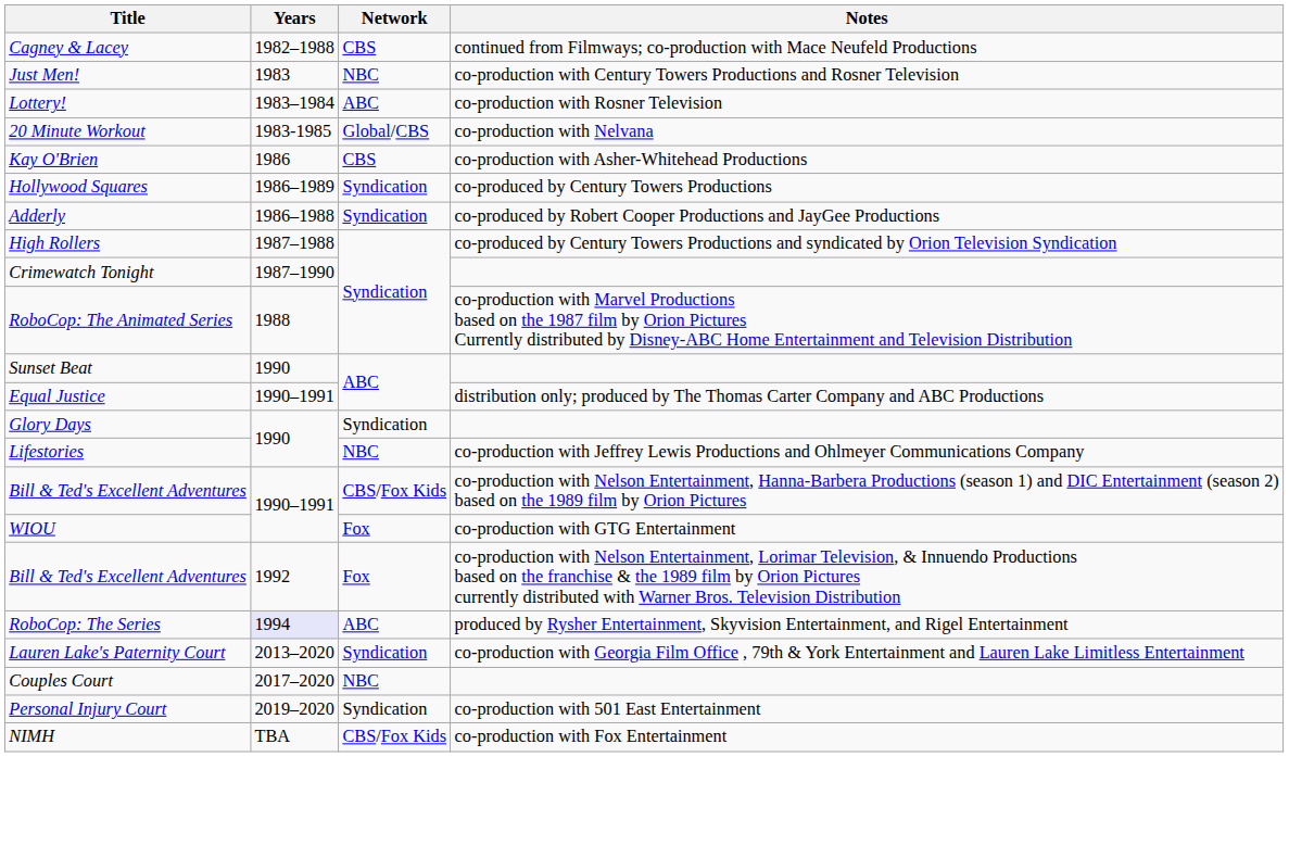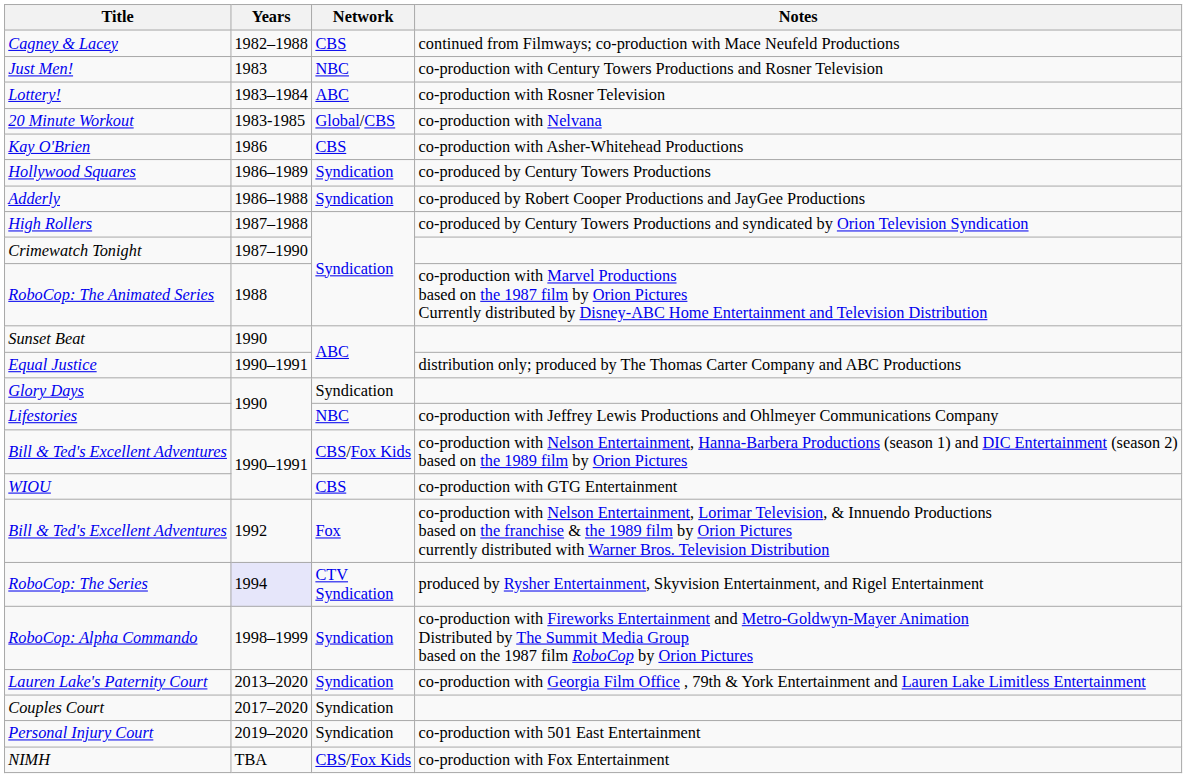 <table class="wikitable sortable">
 <tr>
 <th>Title</th>
 <th>Years</th>
 <th>Network</th>
 <th>Notes</th>
 </tr>
 <tr>
 <td><em><a href='#'>Cagney & Lacey</a></em></td>
 <td>1982–1988</td>
 <td><a href='#'>CBS</a></td>
 <td>continued from Filmways; co-production with Mace Neufeld Productions</td>
 </tr>
 <tr>
 <td><em><a href='#'>Just Men!</a></em></td>
 <td>1983</td>
 <td><a href='#'>NBC</a></td>
 <td>co-production with Century Towers Productions and Rosner Television</td>
 </tr>
 <tr>
 <td><em><a href='#'>Lottery!</a></em></td>
 <td>1983–1984</td>
 <td><a href='#'>ABC</a></td>
 <td>co-production with Rosner Television</td>
 </tr>
 <tr>
 <td><em><a href='#'>20 Minute Workout</a></em></td>
 <td>1983-1985</td>
 <td><a href='#'>Global</a>/<a href='#'>CBS</a></td>
 <td>co-production with <a href='#'>Nelvana</a></td>
 </tr>
 <tr>
 <td><em><a href='#'>Kay O'Brien</a></em></td>
 <td>1986</td>
 <td><a href='#'>CBS</a></td>
 <td>co-production with Asher-Whitehead Productions</td>
 </tr>
 <tr>
 <td><em><a href='#'>Hollywood Squares</a></em></td>
 <td>1986–1989</td>
 <td><a href='#'>Syndication</a></td>
 <td>co-produced by Century Towers Productions</td>
 </tr>
 <tr>
 <td><em><a href='#'>Adderly</a></em></td>
 <td>1986–1988</td>
 <td><a href='#'>Syndication</a></td>
 <td>co-produced by Robert Cooper Productions and JayGee Productions</td>
 </tr>
 <tr>
 <td><em><a href='#'>High Rollers</a></em></td>
 <td>1987–1988</td>
 <td rowspan="3"><a href='#'>Syndication</a></td>
 <td>co-produced by Century Towers Productions and syndicated by <a href='#'>Orion Television Syndication</a></td>
 </tr>
 <tr>
 <td><em>Crimewatch Tonight</em></td>
 <td>1987–1990</td>
 <td></td>
 </tr>
 <tr>
 <td><em><a href='#'>RoboCop: The Animated Series</a></em></td>
 <td>1988</td>
 <td>co-production with <a href='#'>Marvel Productions</a><br> based on <a href='#'>the 1987 film</a> by <a href='#'>Orion Pictures</a> <br>Currently distributed by <a href='#'>Disney-ABC Home Entertainment and Television Distribution</a></td>
 </tr>
 <tr>
 <td><em>Sunset Beat</em></td>
 <td>1990</td>
 <td rowspan="2"><a href='#'>ABC</a></td>
 <td></td>
 </tr>
 <tr>
 <td><em><a href='#'>Equal Justice</a></em></td>
 <td>1990–1991</td>
 <td>distribution only; produced by The Thomas Carter Company and ABC Productions</td>
 </tr>
 <tr>
 <td><em><a href='#'>Glory Days</a></em></td>
 <td rowspan="2">1990</td>
 <td>Syndication</td>
 <td></td>
 </tr>
 <tr>
 <td><em><a href='#'>Lifestories</a></em></td>
 <td><a href='#'>NBC</a></td>
 <td>co-production with Jeffrey Lewis Productions and Ohlmeyer Communications Company</td>
 </tr>
 <tr>
 <td><em><a href='#'>Bill & Ted's Excellent Adventures</a></em></td>
 <td rowspan="2">1990–1991</td>
 <td><a href='#'>CBS</a>/<a href='#'>Fox Kids</a></td>
 <td>co-production with <a href='#'>Nelson Entertainment</a>, <a href='#'>Hanna-Barbera Productions</a> (season 1) and <a href='#'>DIC Entertainment</a> (season 2) <br> based on <a href='#'>the 1989 film</a> by <a href='#'>Orion Pictures</a></td>
 </tr>
 <tr>
 <td><em><a href='#'>WIOU</a></em></td>
-<td><a href='#'>Fox</a></td>
+<td><a href='#'>CBS</a></td>
 <td>co-production with GTG Entertainment</td>
 </tr>
 <tr>
 <td><em><a href='#'>Bill & Ted's Excellent Adventures</a></em></td>
 <td>1992</td>
 <td><a href='#'>Fox</a></td>
 <td>co-production with <a href='#'>Nelson Entertainment</a>, <a href='#'>Lorimar Television</a>, & Innuendo Productions <br> based on <a href='#'>the franchise</a> & <a href='#'>the 1989 film</a> by <a href='#'>Orion Pictures</a> <br> currently distributed with <a href='#'>Warner Bros. Television Distribution</a></td>
 </tr>
 <tr>
 <td><em><a href='#'>RoboCop: The Series</a></em></td>
 <td style="background: lavender;">1994</td>
-<td><a href='#'>ABC</a></td>
+<td><a href='#'>CTV</a><br><a href='#'>Syndication</a></td>
 <td>produced by <a href='#'>Rysher Entertainment</a>, Skyvision Entertainment, and Rigel Entertainment</td>
+</tr>
+<tr>
+<td><em><a href='#'>RoboCop: Alpha Commando</a></em></td>
+<td>1998–1999</td>
+<td><a href='#'>Syndication</a></td>
+<td>co-production with <a href='#'>Fireworks Entertainment</a> and <a href='#'>Metro-Goldwyn-Mayer Animation</a> <br> Distributed by <a href='#'>The Summit Media Group</a> <br>based on the 1987 film <em><a href='#'>RoboCop</a></em> by <a href='#'>Orion Pictures</a></td>
 </tr>
 <tr>
 <td><em><a href='#'>Lauren Lake's Paternity Court</a></em></td>
 <td>2013–2020</td>
 <td><a href='#'>Syndication</a></td>
 <td>co-production with <a href='#'>Georgia Film Office</a> , 79th & York Entertainment and <a href='#'>Lauren Lake Limitless Entertainment</a> </td>
 </tr>
 <tr>
 <td><em>Couples Court</em></td>
 <td>2017–2020</td>
-<td><a href='#'>NBC</a></td>
+<td>Syndication</td>
 <td></td>
 </tr>
 <tr>
 <td><em><a href='#'>Personal Injury Court</a></em></td>
 <td>2019–2020</td>
 <td>Syndication</td>
 <td>co-production with 501 East Entertainment</td>
 </tr>
 <tr>
 <td><em>NIMH</em></td>
 <td>TBA</td>
 <td><a href='#'>CBS</a>/<a href='#'>Fox Kids</a></td>
 <td>co-production with Fox Entertainment</td>
 </tr>
 </table>
